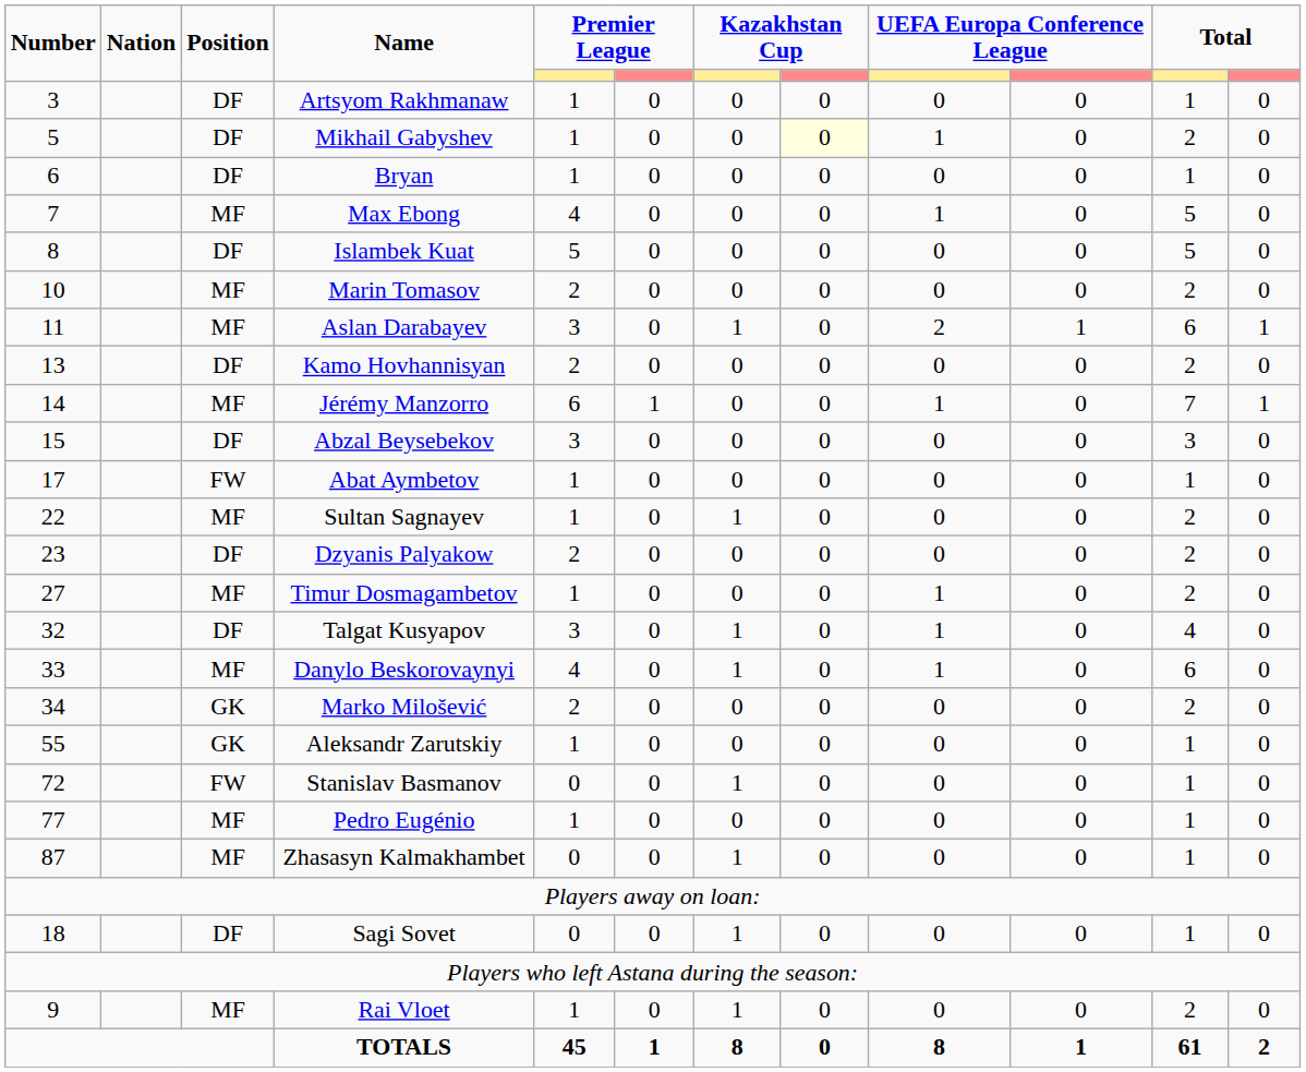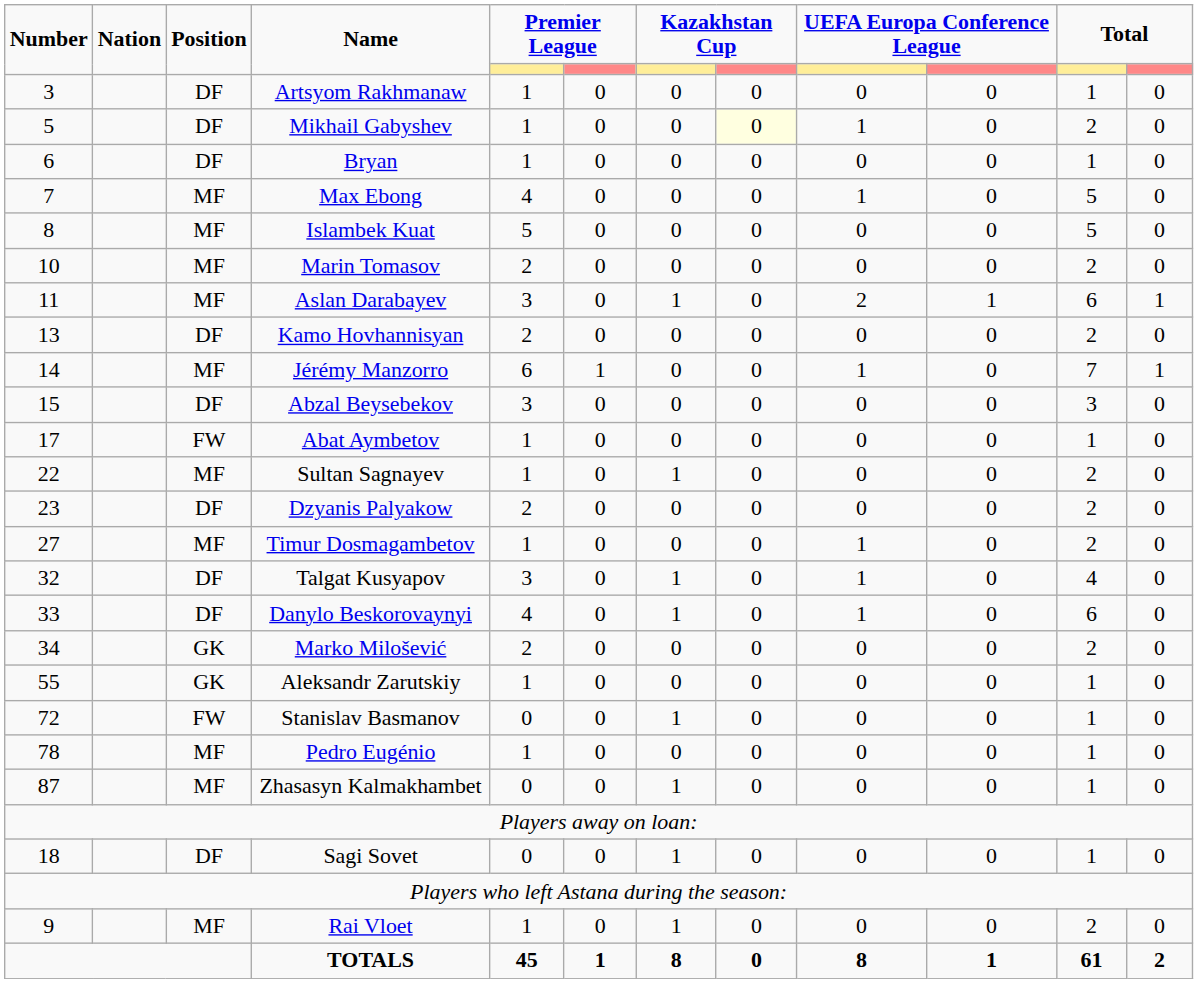 <table class="wikitable" style="text-align:center;">
 <tr>
 <td rowspan="2"  style="width:5%; text-align:center;"><strong>Number</strong></td>
 <td rowspan="2"  style="width:5%; text-align:center;"><strong>Nation</strong></td>
 <td rowspan="2"  style="width:5%; text-align:center;"><strong>Position</strong></td>
 <td rowspan="2"  style="width:20%; text-align:center;"><strong>Name</strong></td>
 <td colspan="2" style="text-align:center;"><strong><a href='#'>Premier League</a></strong></td>
 <td colspan="2" style="text-align:center;"><strong><a href='#'>Kazakhstan Cup</a></strong></td>
 <td colspan="2" style="text-align:center;"><strong><a href='#'>UEFA Europa Conference League</a></strong></td>
 <td colspan="2" style="text-align:center;"><strong>Total</strong></td>
 </tr>
 <tr>
 <th style="width:60px; background:#fe9;"></th>
 <th style="width:60px; background:#ff8888;"></th>
 <th style="width:60px; background:#fe9;"></th>
 <th style="width:60px; background:#ff8888;"></th>
 <th style="width:120px; background:#fe9;"></th>
 <th style="width:120px; background:#ff8888;"></th>
 <th style="width:60px; background:#fe9;"></th>
 <th style="width:60px; background:#ff8888;"></th>
 </tr>
 <tr>
 <td>3</td>
 <td></td>
 <td>DF</td>
 <td><a href='#'>Artsyom Rakhmanaw</a></td>
 <td>1</td>
 <td>0</td>
 <td>0</td>
 <td>0</td>
 <td>0</td>
 <td>0</td>
 <td>1</td>
 <td>0</td>
 </tr>
 <tr>
 <td>5</td>
 <td></td>
 <td>DF</td>
 <td><a href='#'>Mikhail Gabyshev</a></td>
 <td>1</td>
 <td>0</td>
 <td>0</td>
 <td style="background: lightyellow;">0</td>
 <td>1</td>
 <td>0</td>
 <td>2</td>
 <td>0</td>
 </tr>
 <tr>
 <td>6</td>
 <td></td>
 <td>DF</td>
 <td><a href='#'>Bryan</a></td>
 <td>1</td>
 <td>0</td>
 <td>0</td>
 <td>0</td>
 <td>0</td>
 <td>0</td>
 <td>1</td>
 <td>0</td>
 </tr>
 <tr>
 <td>7</td>
 <td></td>
 <td>MF</td>
 <td><a href='#'>Max Ebong</a></td>
 <td>4</td>
 <td>0</td>
 <td>0</td>
 <td>0</td>
 <td>1</td>
 <td>0</td>
 <td>5</td>
 <td>0</td>
 </tr>
 <tr>
 <td>8</td>
 <td></td>
-<td>DF</td>
+<td>MF</td>
 <td><a href='#'>Islambek Kuat</a></td>
 <td>5</td>
 <td>0</td>
 <td>0</td>
 <td>0</td>
 <td>0</td>
 <td>0</td>
 <td>5</td>
 <td>0</td>
 </tr>
 <tr>
 <td>10</td>
 <td></td>
 <td>MF</td>
 <td><a href='#'>Marin Tomasov</a></td>
 <td>2</td>
 <td>0</td>
 <td>0</td>
 <td>0</td>
 <td>0</td>
 <td>0</td>
 <td>2</td>
 <td>0</td>
 </tr>
 <tr>
 <td>11</td>
 <td></td>
 <td>MF</td>
 <td><a href='#'>Aslan Darabayev</a></td>
 <td>3</td>
 <td>0</td>
 <td>1</td>
 <td>0</td>
 <td>2</td>
 <td>1</td>
 <td>6</td>
 <td>1</td>
 </tr>
 <tr>
 <td>13</td>
 <td></td>
 <td>DF</td>
 <td><a href='#'>Kamo Hovhannisyan</a></td>
 <td>2</td>
 <td>0</td>
 <td>0</td>
 <td>0</td>
 <td>0</td>
 <td>0</td>
 <td>2</td>
 <td>0</td>
 </tr>
 <tr>
 <td>14</td>
 <td></td>
 <td>MF</td>
 <td><a href='#'>Jérémy Manzorro</a></td>
 <td>6</td>
 <td>1</td>
 <td>0</td>
 <td>0</td>
 <td>1</td>
 <td>0</td>
 <td>7</td>
 <td>1</td>
 </tr>
 <tr>
 <td>15</td>
 <td></td>
 <td>DF</td>
 <td><a href='#'>Abzal Beysebekov</a></td>
 <td>3</td>
 <td>0</td>
 <td>0</td>
 <td>0</td>
 <td>0</td>
 <td>0</td>
 <td>3</td>
 <td>0</td>
 </tr>
 <tr>
 <td>17</td>
 <td></td>
 <td>FW</td>
 <td><a href='#'>Abat Aymbetov</a></td>
 <td>1</td>
 <td>0</td>
 <td>0</td>
 <td>0</td>
 <td>0</td>
 <td>0</td>
 <td>1</td>
 <td>0</td>
 </tr>
 <tr>
 <td>22</td>
 <td></td>
 <td>MF</td>
 <td>Sultan Sagnayev</td>
 <td>1</td>
 <td>0</td>
 <td>1</td>
 <td>0</td>
 <td>0</td>
 <td>0</td>
 <td>2</td>
 <td>0</td>
 </tr>
 <tr>
 <td>23</td>
 <td></td>
 <td>DF</td>
 <td><a href='#'>Dzyanis Palyakow</a></td>
 <td>2</td>
 <td>0</td>
 <td>0</td>
 <td>0</td>
 <td>0</td>
 <td>0</td>
 <td>2</td>
 <td>0</td>
 </tr>
 <tr>
 <td>27</td>
 <td></td>
 <td>MF</td>
 <td><a href='#'>Timur Dosmagambetov</a></td>
 <td>1</td>
 <td>0</td>
 <td>0</td>
 <td>0</td>
 <td>1</td>
 <td>0</td>
 <td>2</td>
 <td>0</td>
 </tr>
 <tr>
 <td>32</td>
 <td></td>
 <td>DF</td>
 <td>Talgat Kusyapov</td>
 <td>3</td>
 <td>0</td>
 <td>1</td>
 <td>0</td>
 <td>1</td>
 <td>0</td>
 <td>4</td>
 <td>0</td>
 </tr>
 <tr>
 <td>33</td>
 <td></td>
-<td>MF</td>
+<td>DF</td>
 <td><a href='#'>Danylo Beskorovaynyi</a></td>
 <td>4</td>
 <td>0</td>
 <td>1</td>
 <td>0</td>
 <td>1</td>
 <td>0</td>
 <td>6</td>
 <td>0</td>
 </tr>
 <tr>
 <td>34</td>
 <td></td>
 <td>GK</td>
 <td><a href='#'>Marko Milošević</a></td>
 <td>2</td>
 <td>0</td>
 <td>0</td>
 <td>0</td>
 <td>0</td>
 <td>0</td>
 <td>2</td>
 <td>0</td>
 </tr>
 <tr>
 <td>55</td>
 <td></td>
 <td>GK</td>
 <td>Aleksandr Zarutskiy</td>
 <td>1</td>
 <td>0</td>
 <td>0</td>
 <td>0</td>
 <td>0</td>
 <td>0</td>
 <td>1</td>
 <td>0</td>
 </tr>
 <tr>
 <td>72</td>
 <td></td>
 <td>FW</td>
 <td>Stanislav Basmanov</td>
 <td>0</td>
 <td>0</td>
 <td>1</td>
 <td>0</td>
 <td>0</td>
 <td>0</td>
 <td>1</td>
 <td>0</td>
 </tr>
 <tr>
-<td>77</td>
+<td>78</td>
 <td></td>
 <td>MF</td>
 <td><a href='#'>Pedro Eugénio</a></td>
 <td>1</td>
 <td>0</td>
 <td>0</td>
 <td>0</td>
 <td>0</td>
 <td>0</td>
 <td>1</td>
 <td>0</td>
 </tr>
 <tr>
 <td>87</td>
 <td></td>
 <td>MF</td>
 <td>Zhasasyn Kalmakhambet</td>
 <td>0</td>
 <td>0</td>
 <td>1</td>
 <td>0</td>
 <td>0</td>
 <td>0</td>
 <td>1</td>
 <td>0</td>
 </tr>
 <tr>
 <td colspan="14"><em>Players away on loan:</em></td>
 </tr>
 <tr>
 <td>18</td>
 <td></td>
 <td>DF</td>
 <td>Sagi Sovet</td>
 <td>0</td>
 <td>0</td>
 <td>1</td>
 <td>0</td>
 <td>0</td>
 <td>0</td>
 <td>1</td>
 <td>0</td>
 </tr>
 <tr>
 <td colspan="14"><em>Players who left Astana during the season:</em></td>
 </tr>
 <tr>
 <td>9</td>
 <td></td>
 <td>MF</td>
 <td><a href='#'>Rai Vloet</a></td>
 <td>1</td>
 <td>0</td>
 <td>1</td>
 <td>0</td>
 <td>0</td>
 <td>0</td>
 <td>2</td>
 <td>0</td>
 </tr>
 <tr>
 <td colspan="3"></td>
 <td><strong>TOTALS</strong></td>
 <td><strong>45</strong></td>
 <td><strong>1</strong></td>
 <td><strong>8</strong></td>
 <td><strong>0</strong></td>
 <td><strong>8</strong></td>
 <td><strong>1</strong></td>
 <td><strong>61</strong></td>
 <td><strong>2</strong></td>
 </tr>
 </table>
